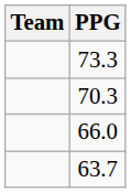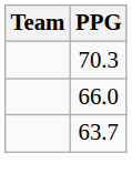 <table class=wikitable>
 <tr>
 <th>Team</th>
 <th>PPG</th>
-</tr>
-<tr>
-<td></td>
-<td align=center>73.3</td>
 </tr>
 <tr>
 <td></td>
 <td align=center>70.3</td>
 </tr>
 <tr>
 <td></td>
 <td align=center>66.0</td>
 </tr>
 <tr>
 <td></td>
 <td align=center>63.7</td>
 </tr>
 </table>
